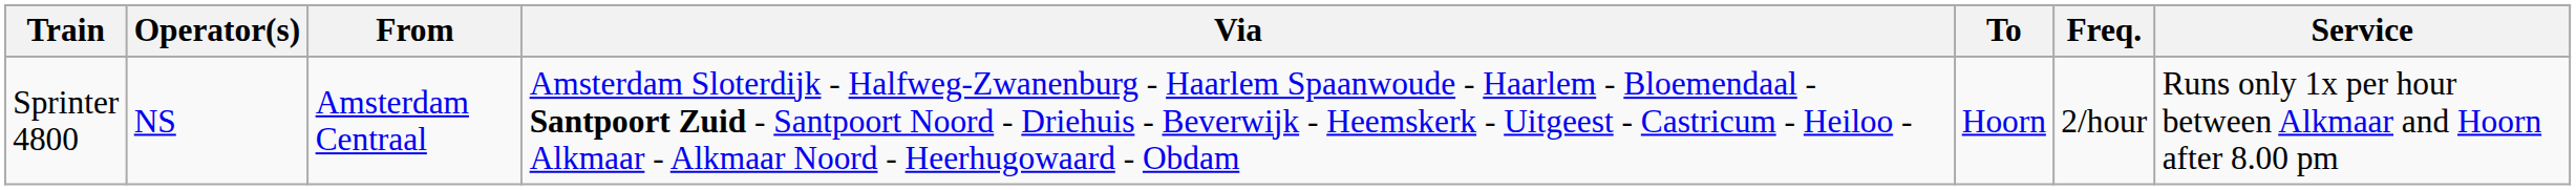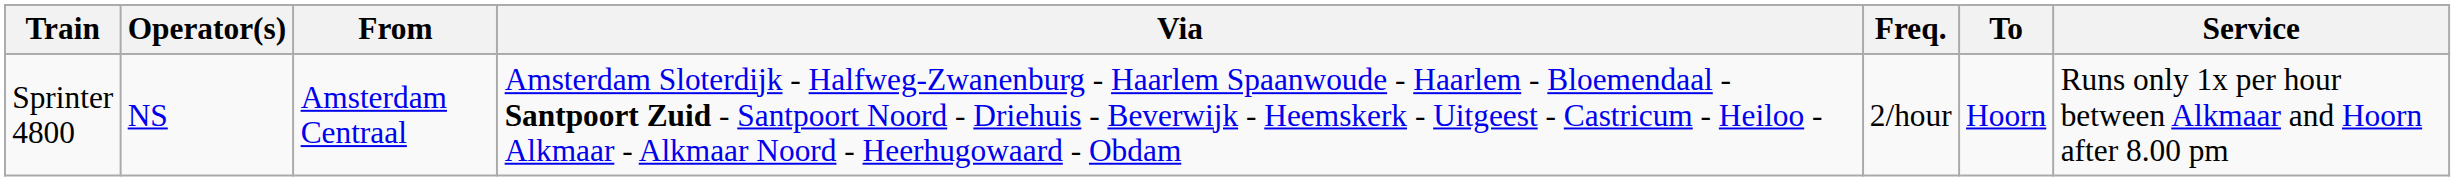 <table class="wikitable">
 <tr>
 <th>Train</th>
 <th>Operator(s)</th>
 <th>From</th>
 <th>Via</th>
+<th>Freq.</th>
 <th>To</th>
-<th>Freq.</th>
 <th>Service</th>
 </tr>
 <tr>
 <td>Sprinter<br>4800</td>
 <td><a href='#'>NS</a></td>
 <td><a href='#'>Amsterdam Centraal</a></td>
 <td><a href='#'>Amsterdam Sloterdijk</a> - <a href='#'>Halfweg-Zwanenburg</a> - <a href='#'>Haarlem Spaanwoude</a> - <a href='#'>Haarlem</a> - <a href='#'>Bloemendaal</a> - <strong>Santpoort Zuid</strong> - <a href='#'>Santpoort Noord</a> - <a href='#'>Driehuis</a> - <a href='#'>Beverwijk</a> - <a href='#'>Heemskerk</a> - <a href='#'>Uitgeest</a> - <a href='#'>Castricum</a> - <a href='#'>Heiloo</a> - <a href='#'>Alkmaar</a> - <a href='#'>Alkmaar Noord</a> - <a href='#'>Heerhugowaard</a> - <a href='#'>Obdam</a></td>
+<td>2/hour</td>
 <td><a href='#'>Hoorn</a></td>
-<td>2/hour</td>
 <td>Runs only 1x per hour between <a href='#'>Alkmaar</a> and <a href='#'>Hoorn</a> after 8.00 pm</td>
 </tr>
 </table>
